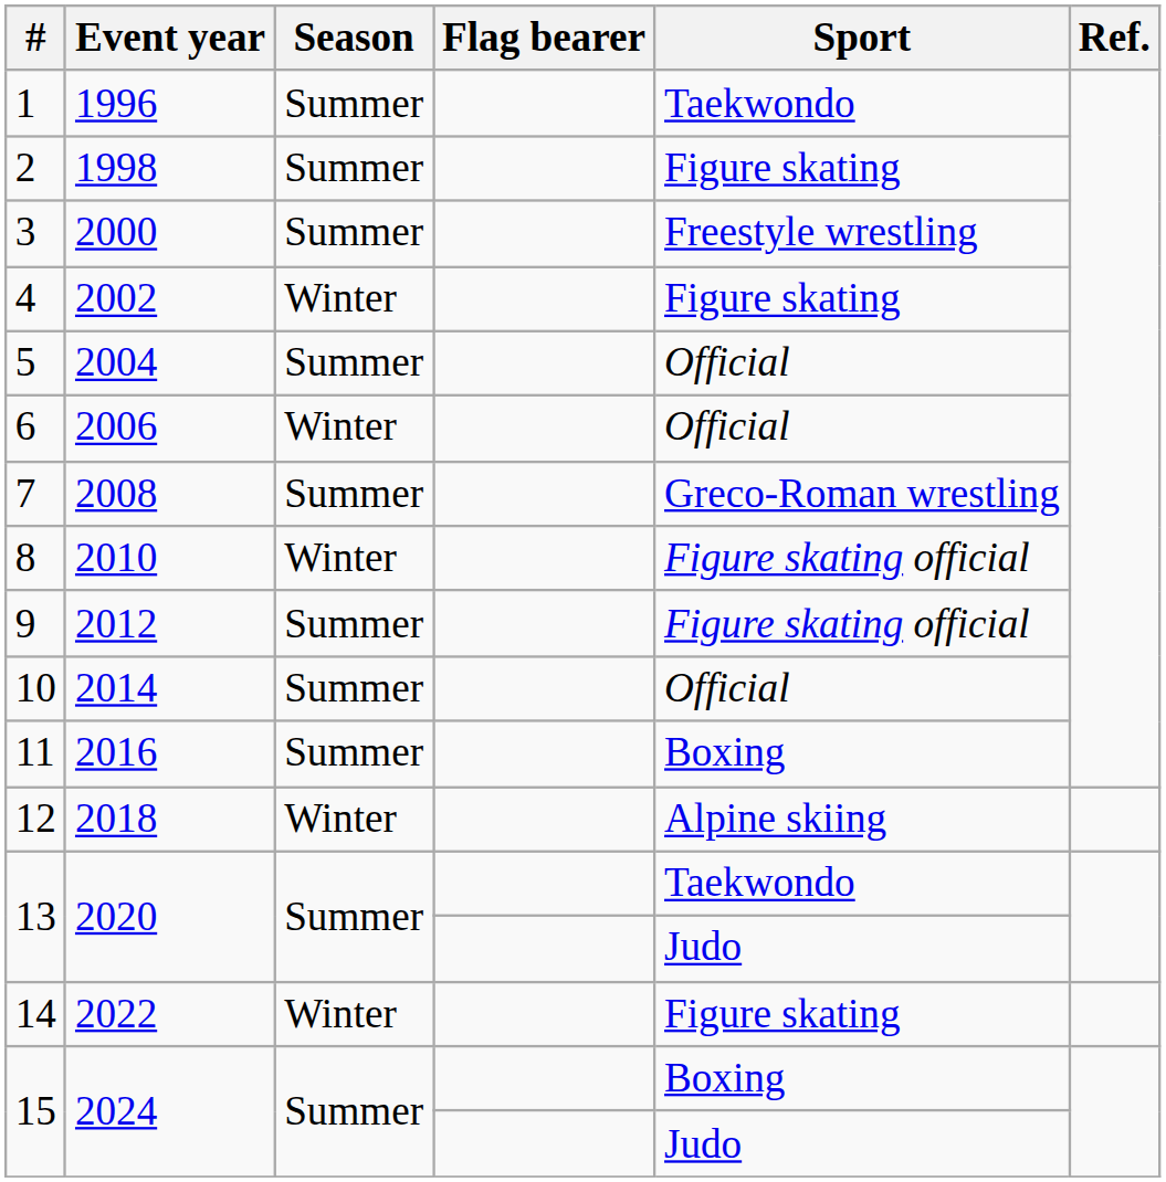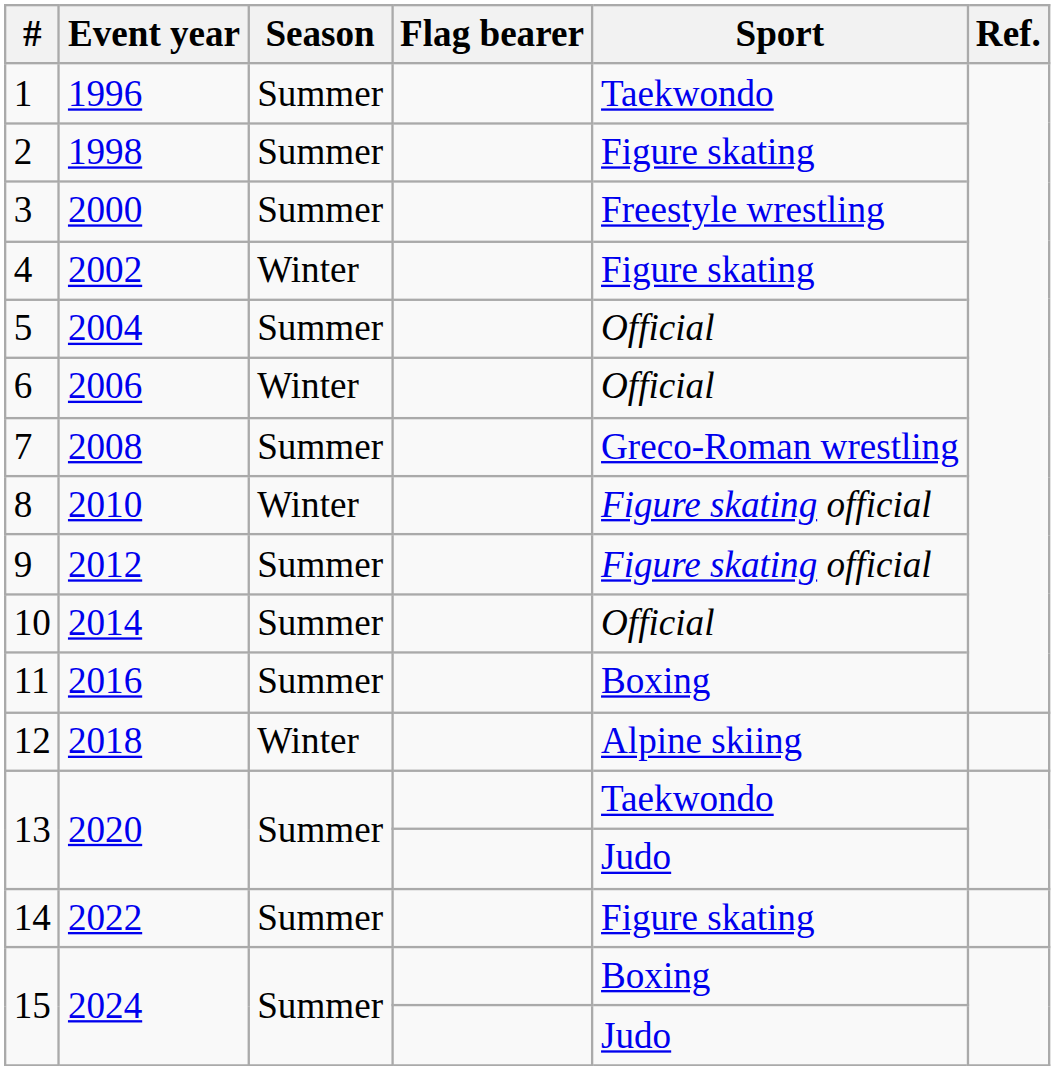 <table class="wikitable sortable">
 <tr>
 <th>#</th>
 <th>Event year</th>
 <th>Season</th>
 <th>Flag bearer</th>
 <th>Sport</th>
 <th>Ref.</th>
 </tr>
 <tr>
 <td>1</td>
 <td><a href='#'>1996</a></td>
 <td>Summer</td>
 <td></td>
 <td><a href='#'>Taekwondo</a></td>
 <td rowspan=11></td>
 </tr>
 <tr>
 <td>2</td>
 <td><a href='#'>1998</a></td>
 <td>Summer</td>
 <td></td>
 <td><a href='#'>Figure skating</a></td>
 </tr>
 <tr>
 <td>3</td>
 <td><a href='#'>2000</a></td>
 <td>Summer</td>
 <td></td>
 <td><a href='#'>Freestyle wrestling</a></td>
 </tr>
 <tr>
 <td>4</td>
 <td><a href='#'>2002</a></td>
 <td>Winter</td>
 <td></td>
 <td><a href='#'>Figure skating</a></td>
 </tr>
 <tr>
 <td>5</td>
 <td><a href='#'>2004</a></td>
 <td>Summer</td>
 <td></td>
 <td><em>Official</em></td>
 </tr>
 <tr>
 <td>6</td>
 <td><a href='#'>2006</a></td>
 <td>Winter</td>
 <td></td>
 <td><em>Official</em></td>
 </tr>
 <tr>
 <td>7</td>
 <td><a href='#'>2008</a></td>
 <td>Summer</td>
 <td></td>
 <td><a href='#'>Greco-Roman wrestling</a></td>
 </tr>
 <tr>
 <td>8</td>
 <td><a href='#'>2010</a></td>
 <td>Winter</td>
 <td></td>
 <td><em><a href='#'>Figure skating</a> official</em></td>
 </tr>
 <tr>
 <td>9</td>
 <td><a href='#'>2012</a></td>
 <td>Summer</td>
 <td></td>
 <td><em><a href='#'>Figure skating</a> official</em></td>
 </tr>
 <tr>
 <td>10</td>
 <td><a href='#'>2014</a></td>
 <td>Summer</td>
 <td></td>
 <td><em>Official</em></td>
 </tr>
 <tr>
 <td>11</td>
 <td><a href='#'>2016</a></td>
 <td>Summer</td>
 <td></td>
 <td><a href='#'>Boxing</a></td>
 </tr>
 <tr>
 <td>12</td>
 <td><a href='#'>2018</a></td>
 <td>Winter</td>
 <td></td>
 <td><a href='#'>Alpine skiing</a></td>
 <td></td>
 </tr>
 <tr>
 <td rowspan=2>13</td>
 <td rowspan=2><a href='#'>2020</a></td>
 <td rowspan=2>Summer</td>
 <td></td>
 <td><a href='#'>Taekwondo</a></td>
 <td rowspan=2></td>
 </tr>
 <tr>
 <td></td>
 <td><a href='#'>Judo</a></td>
 </tr>
 <tr>
 <td>14</td>
 <td><a href='#'>2022</a></td>
-<td>Winter</td>
+<td>Summer</td>
 <td></td>
 <td><a href='#'>Figure skating</a></td>
 <td></td>
 </tr>
 <tr>
 <td rowspan=2>15</td>
 <td rowspan=2><a href='#'>2024</a></td>
 <td rowspan=2>Summer</td>
 <td></td>
 <td><a href='#'>Boxing</a></td>
 <td rowspan=2></td>
 </tr>
 <tr>
 <td></td>
 <td><a href='#'>Judo</a></td>
 </tr>
 </table>
